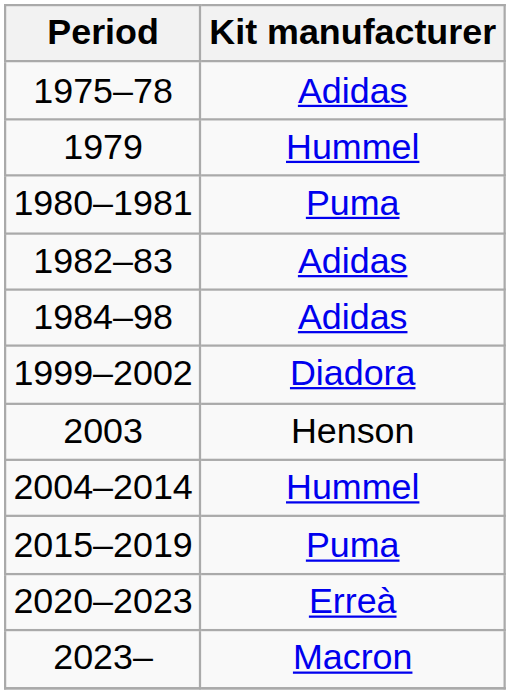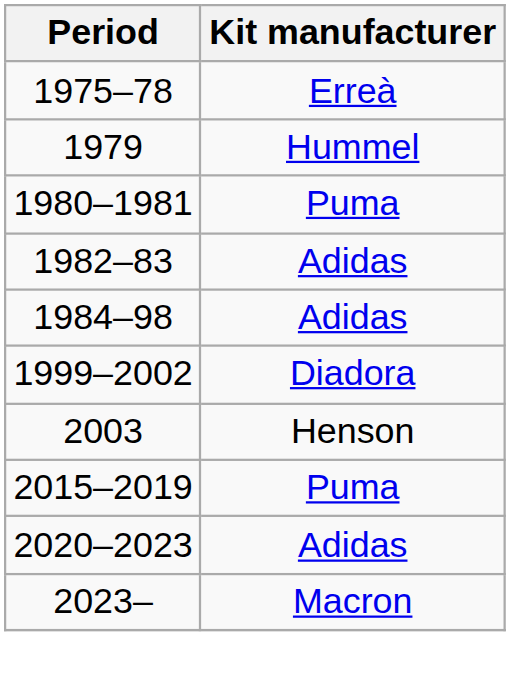 <table class="wikitable" style="text-align: center">
 <tr>
 <th>Period</th>
 <th>Kit manufacturer</th>
 </tr>
 <tr>
 <td>1975–78</td>
-<td><a href='#'>Adidas</a></td>
+<td><a href='#'>Erreà</a></td>
 </tr>
 <tr>
 <td>1979</td>
 <td><a href='#'>Hummel</a></td>
 </tr>
 <tr>
 <td>1980–1981</td>
 <td><a href='#'>Puma</a></td>
 </tr>
 <tr>
 <td>1982–83</td>
 <td><a href='#'>Adidas</a></td>
 </tr>
 <tr>
 <td>1984–98</td>
 <td><a href='#'>Adidas</a></td>
 </tr>
 <tr>
 <td>1999–2002</td>
 <td><a href='#'>Diadora</a></td>
 </tr>
 <tr>
 <td>2003</td>
 <td>Henson</td>
 </tr>
 <tr>
-<td>2004–2014</td>
-<td><a href='#'>Hummel</a></td>
-</tr>
-<tr>
 <td>2015–2019</td>
 <td><a href='#'>Puma</a></td>
 </tr>
 <tr>
 <td>2020–2023</td>
-<td><a href='#'>Erreà</a></td>
+<td><a href='#'>Adidas</a></td>
 </tr>
 <tr>
 <td>2023–</td>
 <td><a href='#'>Macron</a></td>
 </tr>
 <tr>
 </tr>
 </table>
